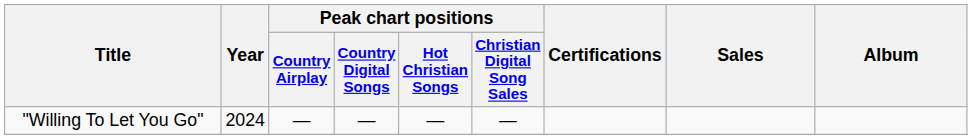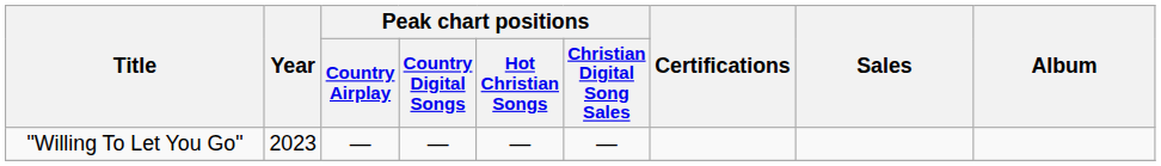 <table class="wikitable plainrowheaders" style="text-align:center;">
 <tr>
 <th scope="col" rowspan="2" style="width:15em;">Title</th>
 <th scope="col" rowspan="2" style="width:1em;">Year</th>
 <th scope="col" colspan="4">Peak chart positions</th>
 <th scope="col" rowspan="2">Certifications</th>
 <th scope="col" rowspan="2" style="width:10em;">Sales</th>
 <th scope="col" rowspan="2" style="width:10em;">Album</th>
 </tr>
 <tr>
 <th scope="col" style="width:3em;font-size:85%;"><a href='#'>Country Airplay</a><br></th>
 <th scope="col" style="width:3em;font-size:85%;"><a href='#'>Country Digital Songs</a><br></th>
 <th scope="col" style="width:3em;font-size:85%;"><a href='#'>Hot Christian Songs</a><br></th>
 <th scope="col" style="width:3em;font-size:85%;"><a href='#'>Christian Digital Song Sales</a><br></th>
 </tr>
 <tr>
 <td>"Willing To Let You Go"<br></td>
-<td>2024</td>
+<td>2023</td>
 <td>—</td>
 <td>—</td>
 <td>—</td>
 <td>—</td>
 <td></td>
 <td></td>
 <td></td>
 </tr>
 <tr>
 </tr>
 </table>
